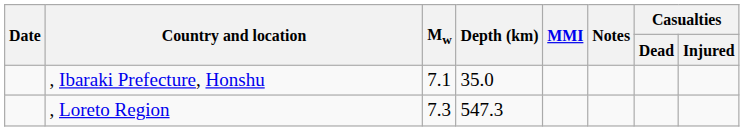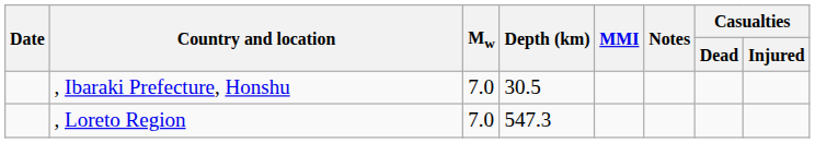 <table class="wikitable sortable sort-under" style="border:1px black; margin-left:1em;">
 <tr>
 <th rowspan="2"><small>Date</small></th>
 <th rowspan="2" style="width: 310px"><small>Country and location</small></th>
 <th rowspan="2"><small>M<sub>w</sub></small></th>
 <th rowspan="2"><small>Depth (km)</small></th>
 <th rowspan="2"><small><a href='#'>MMI</a></small></th>
 <th rowspan="2" class="unsortable"><small>Notes</small></th>
 <th colspan="2"><small>Casualties</small></th>
 </tr>
 <tr>
 <th><small>Dead</small></th>
 <th><small>Injured</small></th>
 </tr>
 <tr>
 <td></td>
 <td>, <a href='#'>Ibaraki Prefecture</a>, <a href='#'>Honshu</a></td>
-<td>7.1</td>
-<td>35.0</td>
+<td>7.0</td>
+<td>30.5</td>
 <td></td>
 <td></td>
 <td></td>
 <td></td>
 </tr>
 <tr>
 <td></td>
 <td>, <a href='#'>Loreto Region</a></td>
-<td>7.3</td>
+<td>7.0</td>
 <td>547.3</td>
 <td></td>
 <td></td>
 <td></td>
 <td></td>
 </tr>
 </table>
